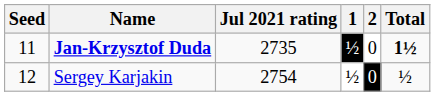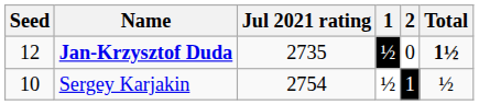 <table class="wikitable">
 <tr>
 <th>Seed</th>
 <th>Name</th>
 <th>Jul 2021 rating</th>
 <th>1</th>
 <th>2</th>
 <th>Total</th>
 </tr>
 <tr align=center>
-<td>11</td>
+<td>12</td>
 <td align=left> <strong><a href='#'>Jan-Krzysztof Duda</a></strong></td>
 <td>2735</td>
 <td style="background:black; color:white">½</td>
 <td style="background:white; color:black">0</td>
 <td><strong>1½</strong></td>
 </tr>
 <tr align=center>
-<td>12</td>
+<td>10</td>
 <td align=left> <a href='#'>Sergey Karjakin</a></td>
 <td>2754</td>
 <td style="background:white; color:black">½</td>
-<td style="background:black; color:white">0</td>
+<td style="background:black; color:white">1</td>
 <td>½</td>
 </tr>
 </table>
